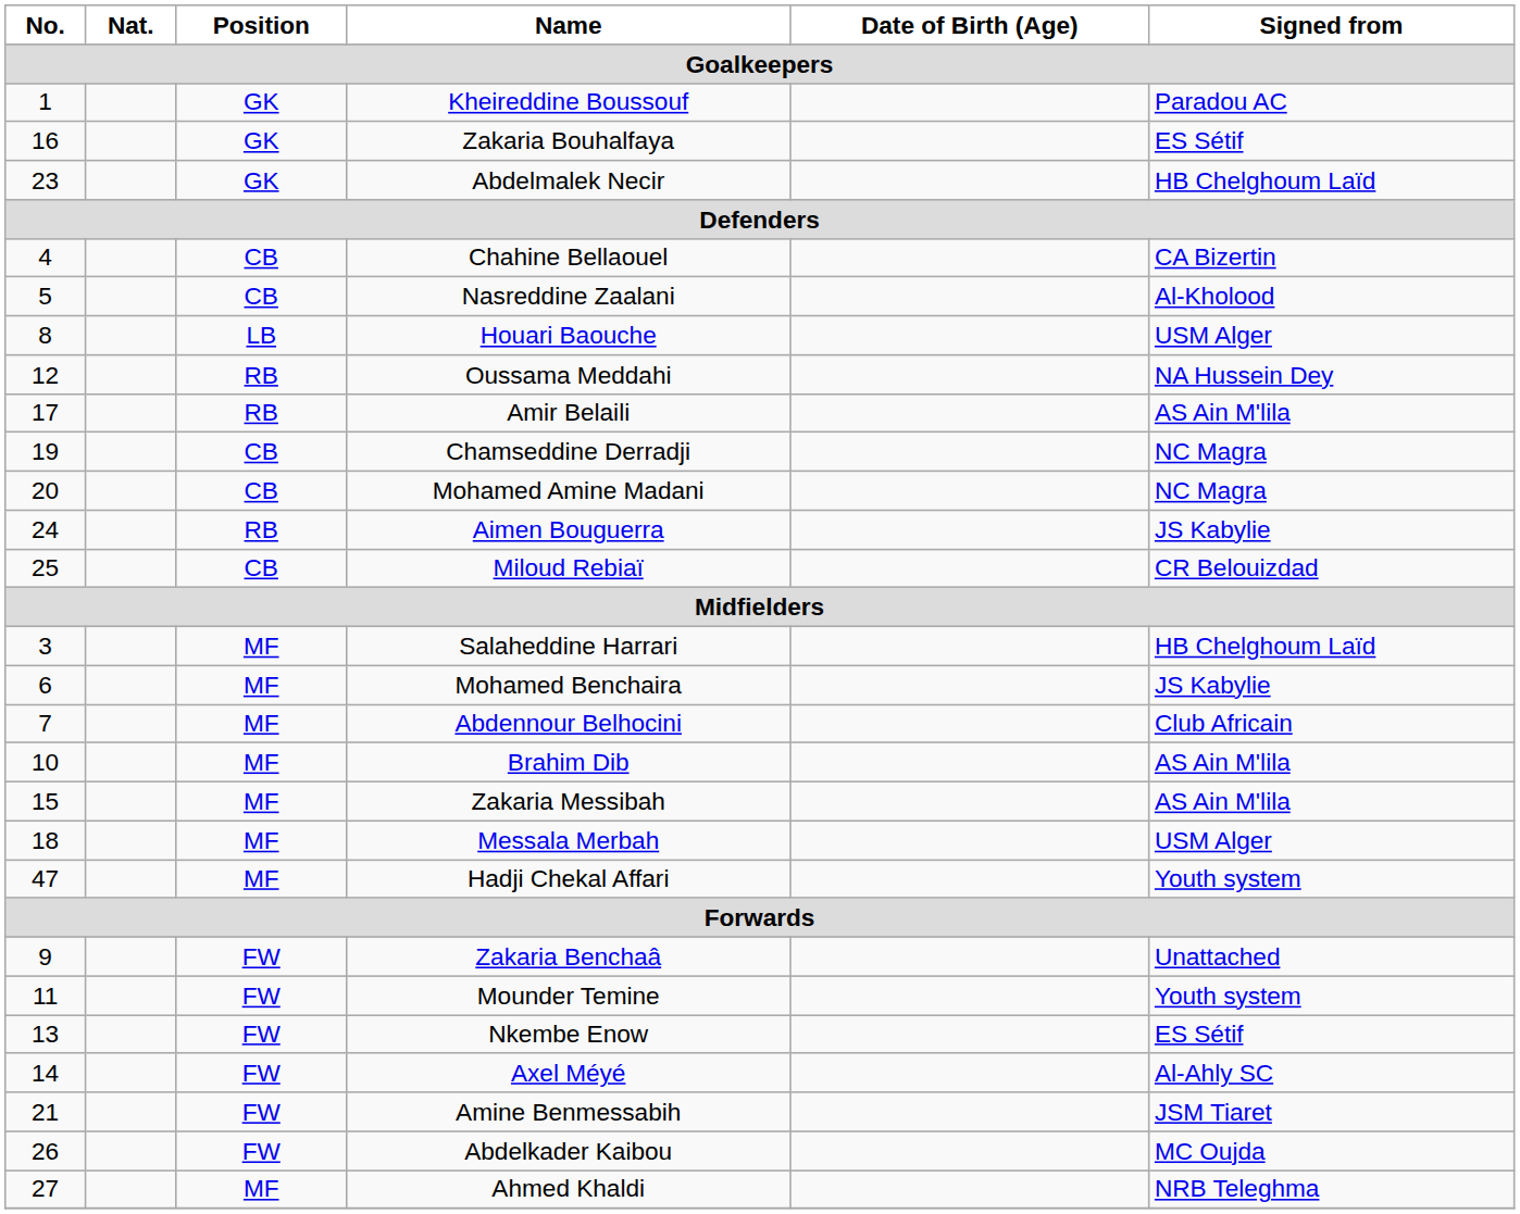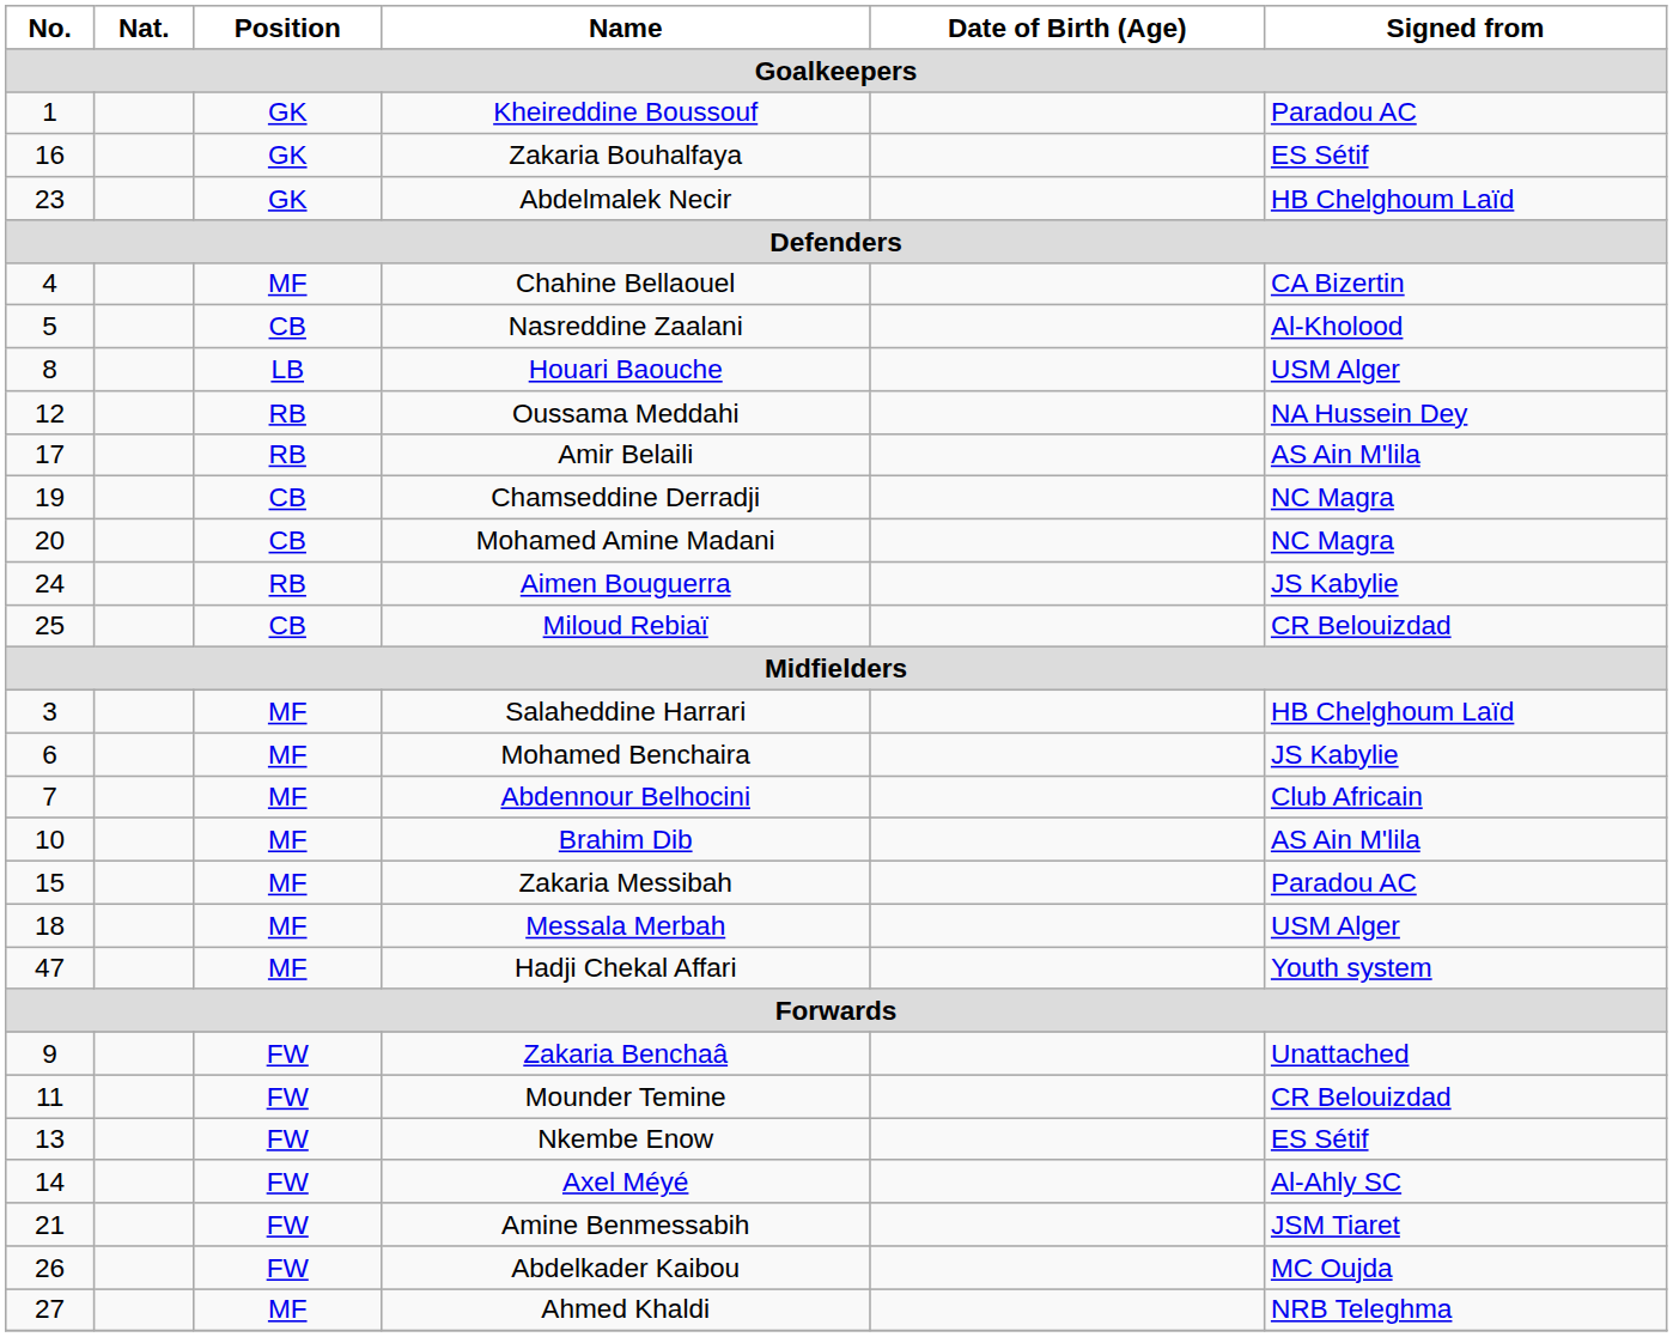 <table class="wikitable" style="text-align:center; font-size:90%; width:70%">
 <tr>
 <th style="background:white; color:black; text-align:center;">No.</th>
 <th style="background:white; color:black; text-align:center;">Nat.</th>
 <th style="background:white; color:black; text-align:center;">Position</th>
 <th style="background:white; color:black; text-align:center;">Name</th>
 <th style="background:white; color:black; text-align:center;">Date of Birth (Age)</th>
 <th style="background:white; color:black; text-align:center;">Signed from</th>
 </tr>
 <tr>
 <th colspan=10 style="background:#DCDCDC; text-align:center;">Goalkeepers</th>
 </tr>
 <tr>
 <td>1</td>
 <td></td>
 <td><a href='#'>GK</a></td>
 <td><a href='#'>Kheireddine Boussouf</a></td>
 <td></td>
 <td style="text-align:left"> <a href='#'>Paradou AC</a></td>
 </tr>
 <tr>
 <td>16</td>
 <td></td>
 <td><a href='#'>GK</a></td>
 <td>Zakaria Bouhalfaya</td>
 <td></td>
 <td style="text-align:left"> <a href='#'>ES Sétif</a></td>
 </tr>
 <tr>
 <td>23</td>
 <td></td>
 <td><a href='#'>GK</a></td>
 <td>Abdelmalek Necir</td>
 <td></td>
 <td style="text-align:left"> <a href='#'>HB Chelghoum Laïd</a></td>
 </tr>
 <tr>
 <th colspan=10 style="background:#DCDCDC; text-align:center;">Defenders</th>
 </tr>
 <tr>
 <td>4</td>
 <td></td>
-<td><a href='#'>CB</a></td>
+<td><a href='#'>MF</a></td>
 <td>Chahine Bellaouel</td>
 <td></td>
 <td style="text-align:left"> <a href='#'>CA Bizertin</a></td>
 </tr>
 <tr>
 <td>5</td>
 <td></td>
 <td><a href='#'>CB</a></td>
 <td>Nasreddine Zaalani</td>
 <td></td>
 <td style="text-align:left"> <a href='#'>Al-Kholood</a></td>
 </tr>
 <tr>
 <td>8</td>
 <td></td>
 <td><a href='#'>LB</a></td>
 <td><a href='#'>Houari Baouche</a></td>
 <td></td>
 <td style="text-align:left"> <a href='#'>USM Alger</a></td>
 </tr>
 <tr>
 <td>12</td>
 <td></td>
 <td><a href='#'>RB</a></td>
 <td>Oussama Meddahi</td>
 <td></td>
 <td style="text-align:left"> <a href='#'>NA Hussein Dey</a></td>
 </tr>
 <tr>
 <td>17</td>
 <td></td>
 <td><a href='#'>RB</a></td>
 <td>Amir Belaili</td>
 <td></td>
 <td style="text-align:left"> <a href='#'>AS Ain M'lila</a></td>
 </tr>
 <tr>
 <td>19</td>
 <td></td>
 <td><a href='#'>CB</a></td>
 <td>Chamseddine Derradji</td>
 <td></td>
 <td style="text-align:left"> <a href='#'>NC Magra</a></td>
 </tr>
 <tr>
 <td>20</td>
 <td></td>
 <td><a href='#'>CB</a></td>
 <td>Mohamed Amine Madani</td>
 <td></td>
 <td style="text-align:left"> <a href='#'>NC Magra</a></td>
 </tr>
 <tr>
 <td>24</td>
 <td></td>
 <td><a href='#'>RB</a></td>
 <td><a href='#'>Aimen Bouguerra</a></td>
 <td></td>
 <td style="text-align:left"> <a href='#'>JS Kabylie</a></td>
 </tr>
 <tr>
 <td>25</td>
 <td></td>
 <td><a href='#'>CB</a></td>
 <td><a href='#'>Miloud Rebiaï</a></td>
 <td></td>
 <td style="text-align:left"> <a href='#'>CR Belouizdad</a></td>
 </tr>
 <tr>
 <th colspan=10 style="background:#DCDCDC; text-align:center;">Midfielders</th>
 </tr>
 <tr>
 <td>3</td>
 <td></td>
 <td><a href='#'>MF</a></td>
 <td>Salaheddine Harrari</td>
 <td></td>
 <td style="text-align:left"> <a href='#'>HB Chelghoum Laïd</a></td>
 </tr>
 <tr>
 <td>6</td>
 <td></td>
 <td><a href='#'>MF</a></td>
 <td>Mohamed Benchaira</td>
 <td></td>
 <td style="text-align:left"> <a href='#'>JS Kabylie</a></td>
 </tr>
 <tr>
 <td>7</td>
 <td></td>
 <td><a href='#'>MF</a></td>
 <td><a href='#'>Abdennour Belhocini</a></td>
 <td></td>
 <td style="text-align:left"> <a href='#'>Club Africain</a></td>
 </tr>
 <tr>
 <td>10</td>
 <td></td>
 <td><a href='#'>MF</a></td>
 <td><a href='#'>Brahim Dib</a></td>
 <td></td>
 <td style="text-align:left"> <a href='#'>AS Ain M'lila</a></td>
 </tr>
 <tr>
 <td>15</td>
 <td></td>
 <td><a href='#'>MF</a></td>
 <td>Zakaria Messibah</td>
 <td></td>
-<td style="text-align:left"> <a href='#'>AS Ain M'lila</a></td>
+<td style="text-align:left"> <a href='#'>Paradou AC</a></td>
 </tr>
 <tr>
 <td>18</td>
 <td></td>
 <td><a href='#'>MF</a></td>
 <td><a href='#'>Messala Merbah</a></td>
 <td></td>
 <td style="text-align:left"> <a href='#'>USM Alger</a></td>
 </tr>
 <tr>
 <td>47</td>
 <td></td>
 <td><a href='#'>MF</a></td>
 <td>Hadji Chekal Affari</td>
 <td></td>
 <td style="text-align:left"> <a href='#'>Youth system</a></td>
 </tr>
 <tr>
 <th colspan=10 style="background:#DCDCDC; text-align:center;">Forwards</th>
 </tr>
 <tr>
 <td>9</td>
 <td></td>
 <td><a href='#'>FW</a></td>
 <td><a href='#'>Zakaria Benchaâ</a></td>
 <td></td>
 <td style="text-align:left"><a href='#'>Unattached</a></td>
 </tr>
 <tr>
 <td>11</td>
 <td></td>
 <td><a href='#'>FW</a></td>
 <td>Mounder Temine</td>
 <td></td>
-<td style="text-align:left"> <a href='#'>Youth system</a></td>
+<td style="text-align:left"> <a href='#'>CR Belouizdad</a></td>
 </tr>
 <tr>
 <td>13</td>
 <td></td>
 <td><a href='#'>FW</a></td>
 <td>Nkembe Enow</td>
 <td></td>
 <td style="text-align:left"> <a href='#'>ES Sétif</a></td>
 </tr>
 <tr>
 <td>14</td>
 <td></td>
 <td><a href='#'>FW</a></td>
 <td><a href='#'>Axel Méyé</a></td>
 <td></td>
 <td style="text-align:left"> <a href='#'>Al-Ahly SC</a></td>
 </tr>
 <tr>
 <td>21</td>
 <td></td>
 <td><a href='#'>FW</a></td>
 <td>Amine Benmessabih</td>
 <td></td>
 <td style="text-align:left"> <a href='#'>JSM Tiaret</a></td>
 </tr>
 <tr>
 <td>26</td>
 <td></td>
 <td><a href='#'>FW</a></td>
 <td>Abdelkader Kaibou</td>
 <td></td>
 <td style="text-align:left"> <a href='#'>MC Oujda</a></td>
 </tr>
 <tr>
 <td>27</td>
 <td></td>
 <td><a href='#'>MF</a></td>
 <td>Ahmed Khaldi</td>
 <td></td>
 <td style="text-align:left"> <a href='#'>NRB Teleghma</a></td>
 </tr>
 <tr>
 </tr>
 </table>
